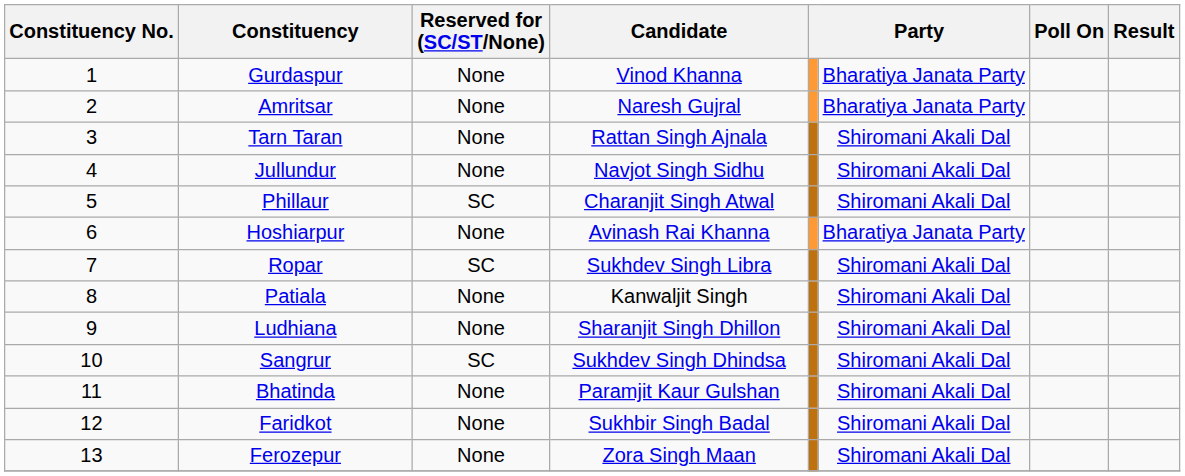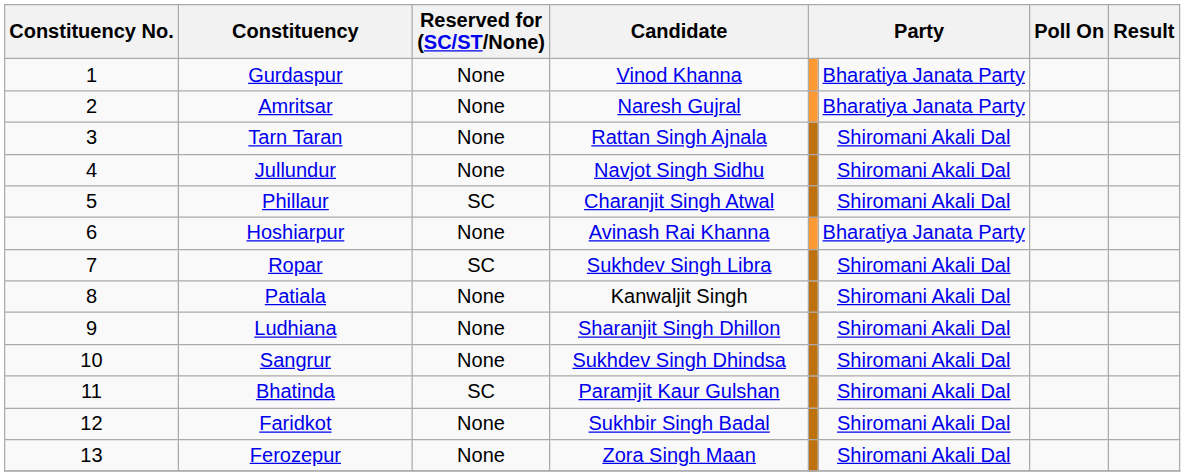 <table class="wikitable sortable" style="text-align:center">
 <tr>
 <th>Constituency No.</th>
 <th style="width:180px;">Constituency</th>
 <th>Reserved for<br>(<a href='#'>SC/ST</a>/None)</th>
 <th style="width:200px;">Candidate</th>
 <th colspan="2">Party</th>
 <th>Poll On</th>
 <th>Result</th>
 </tr>
 <tr>
 <td>1</td>
 <td><a href='#'>Gurdaspur</a></td>
 <td>None</td>
 <td><a href='#'>Vinod Khanna</a></td>
 <td bgcolor=#FF9933></td>
 <td><a href='#'>Bharatiya Janata Party</a></td>
 <td></td>
 <td></td>
 </tr>
 <tr>
 <td>2</td>
 <td><a href='#'>Amritsar</a></td>
 <td>None</td>
 <td><a href='#'>Naresh Gujral</a></td>
 <td bgcolor=#FF9933></td>
 <td><a href='#'>Bharatiya Janata Party</a></td>
 <td></td>
 <td></td>
 </tr>
 <tr>
 <td>3</td>
 <td><a href='#'>Tarn Taran</a></td>
 <td>None</td>
 <td><a href='#'>Rattan Singh Ajnala</a></td>
 <td bgcolor=#BD710F></td>
 <td><a href='#'>Shiromani Akali Dal</a></td>
 <td></td>
 <td></td>
 </tr>
 <tr>
 <td>4</td>
 <td><a href='#'>Jullundur</a></td>
 <td>None</td>
 <td><a href='#'>Navjot Singh Sidhu</a></td>
 <td bgcolor=#BD710F></td>
 <td><a href='#'>Shiromani Akali Dal</a></td>
 <td></td>
 <td></td>
 </tr>
 <tr>
 <td>5</td>
 <td><a href='#'>Phillaur</a></td>
 <td>SC</td>
 <td><a href='#'>Charanjit Singh Atwal</a></td>
 <td bgcolor=#BD710F></td>
 <td><a href='#'>Shiromani Akali Dal</a></td>
 <td></td>
 <td></td>
 </tr>
 <tr>
 <td>6</td>
 <td><a href='#'>Hoshiarpur</a></td>
 <td>None</td>
 <td><a href='#'>Avinash Rai Khanna</a></td>
 <td bgcolor=#FF9933></td>
 <td><a href='#'>Bharatiya Janata Party</a></td>
 <td></td>
 <td></td>
 </tr>
 <tr>
 <td>7</td>
 <td><a href='#'>Ropar</a></td>
 <td>SC</td>
 <td><a href='#'>Sukhdev Singh Libra</a></td>
 <td bgcolor=#BD710F></td>
 <td><a href='#'>Shiromani Akali Dal</a></td>
 <td></td>
 <td></td>
 </tr>
 <tr>
 <td>8</td>
 <td><a href='#'>Patiala</a></td>
 <td>None</td>
 <td>Kanwaljit Singh</td>
 <td bgcolor=#BD710F></td>
 <td><a href='#'>Shiromani Akali Dal</a></td>
 <td></td>
 <td></td>
 </tr>
 <tr>
 <td>9</td>
 <td><a href='#'>Ludhiana</a></td>
 <td>None</td>
 <td><a href='#'>Sharanjit Singh Dhillon</a></td>
 <td bgcolor=#BD710F></td>
 <td><a href='#'>Shiromani Akali Dal</a></td>
 <td></td>
 <td></td>
 </tr>
 <tr>
 <td>10</td>
 <td><a href='#'>Sangrur</a></td>
-<td>SC</td>
+<td>None</td>
 <td><a href='#'>Sukhdev Singh Dhindsa</a></td>
 <td bgcolor=#BD710F></td>
 <td><a href='#'>Shiromani Akali Dal</a></td>
 <td></td>
 <td></td>
 </tr>
 <tr>
 <td>11</td>
 <td><a href='#'>Bhatinda</a></td>
-<td>None</td>
+<td>SC</td>
 <td><a href='#'>Paramjit Kaur Gulshan</a></td>
 <td bgcolor=#BD710F></td>
 <td><a href='#'>Shiromani Akali Dal</a></td>
 <td></td>
 <td></td>
 </tr>
 <tr>
 <td>12</td>
 <td><a href='#'>Faridkot</a></td>
 <td>None</td>
 <td><a href='#'>Sukhbir Singh Badal</a></td>
 <td bgcolor=#BD710F></td>
 <td><a href='#'>Shiromani Akali Dal</a></td>
 <td></td>
 <td></td>
 </tr>
 <tr>
 <td>13</td>
 <td><a href='#'>Ferozepur</a></td>
 <td>None</td>
 <td><a href='#'>Zora Singh Maan</a></td>
 <td bgcolor=#BD710F></td>
 <td><a href='#'>Shiromani Akali Dal</a></td>
 <td></td>
 <td></td>
 </tr>
 <tr>
 </tr>
 </table>
